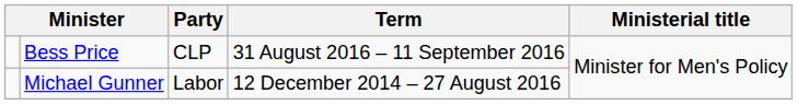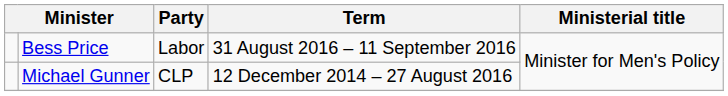 <table class="sortable wikitable">
 <tr>
 <th colspan=2>Minister</th>
 <th>Party</th>
 <th>Term </th>
 <th>Ministerial title</th>
 </tr>
 <tr>
 <td> </td>
 <td><a href='#'>Bess Price</a></td>
-<td>CLP</td>
+<td>Labor</td>
 <td>31 August 2016 – 11 September 2016</td>
 <td rowspan="2">Minister for Men's Policy</td>
 </tr>
 <tr>
 <td> </td>
 <td><a href='#'>Michael Gunner</a></td>
-<td>Labor</td>
+<td>CLP</td>
 <td>12 December 2014 – 27 August 2016</td>
 </tr>
 <tr>
 </tr>
 </table>
